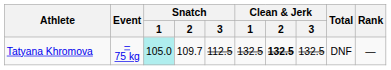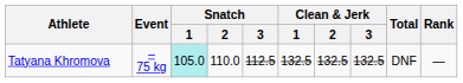 <table class=wikitable style="font-size:95%" width="90%">
 <tr>
 <th rowspan="2">Athlete</th>
 <th rowspan="2">Event</th>
 <th colspan="3">Snatch</th>
 <th colspan="3">Clean & Jerk</th>
 <th rowspan="2">Total</th>
 <th rowspan="2">Rank</th>
 </tr>
 <tr>
 <th>1</th>
 <th>2</th>
 <th>3</th>
 <th>1</th>
 <th>2</th>
 <th>3</th>
 </tr>
 <tr>
 <td width=30%><a href='#'>Tatyana Khromova</a></td>
 <td align=center><a href='#'>– 75 kg</a></td>
 <td align=center style="background: paleturquoise;">105.0</td>
-<td align=center>109.7</td>
+<td align=center>110.0</td>
 <td align=center><s>112.5</s></td>
 <td align=center><s>132.5</s></td>
-<td align=center><strong><s>132.5</s></strong></td>
+<td align=center><s>132.5</s></td>
 <td align=center><s>132.5</s></td>
 <td align=center>DNF</td>
 <td align=center>—</td>
 </tr>
 </table>
